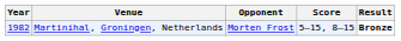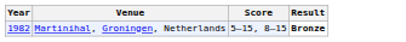 <table class="sortable wikitable" style="font-size: 90%;">
 <tr>
 <th>Year</th>
 <th>Venue</th>
-<th>Opponent</th>
 <th>Score</th>
 <th>Result</th>
 </tr>
 <tr style="background:#ECF2FF">
 <td align="center"><a href='#'>1982</a></td>
 <td align="left"><a href='#'>Martinihal</a>, <a href='#'>Groningen</a>, Netherlands</td>
-<td align="left"> <a href='#'>Morten Frost</a></td>
 <td align="left">5–15, 8–15</td>
 <td style="text-align:left; background:white"> <strong>Bronze</strong></td>
 </tr>
 </table>
